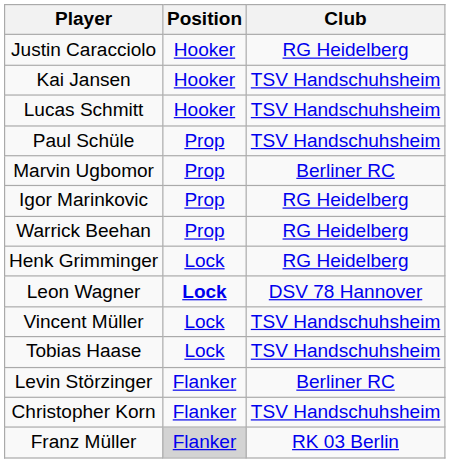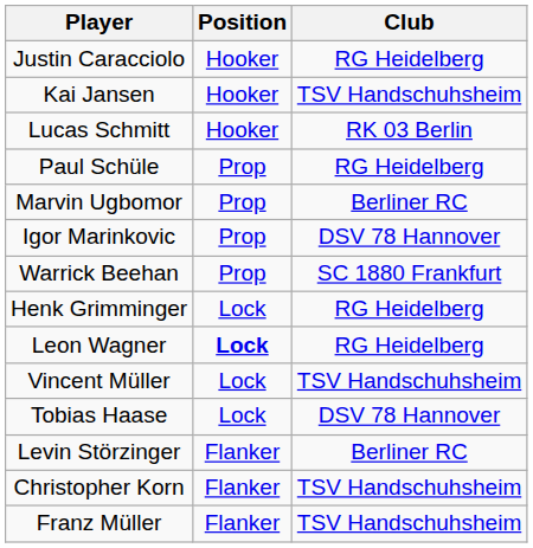 <table class="wikitable" style="text-align:center">
 <tr>
 <th>Player</th>
 <th>Position</th>
 <th>Club</th>
 </tr>
 <tr>
 <td>Justin Caracciolo</td>
 <td><a href='#'>Hooker</a></td>
 <td> <a href='#'>RG Heidelberg</a></td>
 </tr>
 <tr>
 <td>Kai Jansen</td>
 <td><a href='#'>Hooker</a></td>
 <td> <a href='#'>TSV Handschuhsheim</a></td>
 </tr>
 <tr>
 <td>Lucas Schmitt</td>
 <td><a href='#'>Hooker</a></td>
-<td> <a href='#'>TSV Handschuhsheim</a></td>
+<td> <a href='#'>RK 03 Berlin</a></td>
 </tr>
 <tr>
 <td>Paul Schüle</td>
 <td><a href='#'>Prop</a></td>
-<td> <a href='#'>TSV Handschuhsheim</a></td>
+<td> <a href='#'>RG Heidelberg</a></td>
 </tr>
 <tr>
 <td>Marvin Ugbomor</td>
 <td><a href='#'>Prop</a></td>
 <td> <a href='#'>Berliner RC</a></td>
 </tr>
 <tr>
 <td>Igor Marinkovic</td>
 <td><a href='#'>Prop</a></td>
-<td> <a href='#'>RG Heidelberg</a></td>
+<td> <a href='#'>DSV 78 Hannover</a></td>
 </tr>
 <tr>
 <td>Warrick Beehan</td>
 <td><a href='#'>Prop</a></td>
-<td> <a href='#'>RG Heidelberg</a></td>
+<td> <a href='#'>SC 1880 Frankfurt</a></td>
 </tr>
 <tr>
 <td>Henk Grimminger</td>
 <td><a href='#'>Lock</a></td>
 <td> <a href='#'>RG Heidelberg</a></td>
 </tr>
 <tr>
 <td>Leon Wagner</td>
 <td><strong><a href='#'>Lock</a></strong></td>
-<td> <a href='#'>DSV 78 Hannover</a></td>
+<td> <a href='#'>RG Heidelberg</a></td>
 </tr>
 <tr>
 <td>Vincent Müller</td>
 <td><a href='#'>Lock</a></td>
 <td> <a href='#'>TSV Handschuhsheim</a></td>
 </tr>
 <tr>
 <td>Tobias Haase</td>
 <td><a href='#'>Lock</a></td>
-<td> <a href='#'>TSV Handschuhsheim</a></td>
+<td> <a href='#'>DSV 78 Hannover</a></td>
 </tr>
 <tr>
 <td>Levin Störzinger</td>
 <td><a href='#'>Flanker</a></td>
 <td> <a href='#'>Berliner RC</a></td>
 </tr>
 <tr>
 <td>Christopher Korn</td>
 <td><a href='#'>Flanker</a></td>
 <td> <a href='#'>TSV Handschuhsheim</a></td>
 </tr>
 <tr>
 <td>Franz Müller</td>
-<td style="background: lightgrey;"><a href='#'>Flanker</a></td>
-<td> <a href='#'>RK 03 Berlin</a></td>
+<td><a href='#'>Flanker</a></td>
+<td> <a href='#'>TSV Handschuhsheim</a></td>
 </tr>
 </table>
